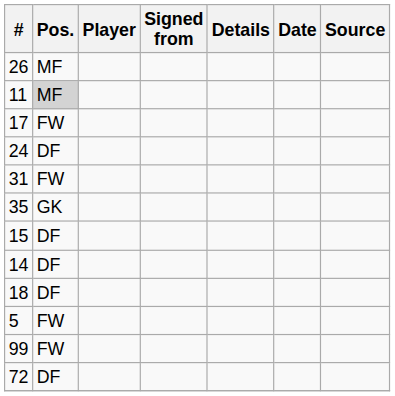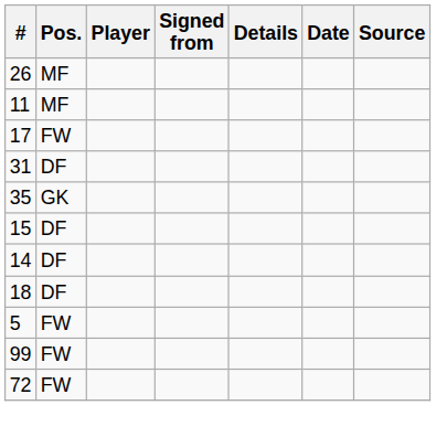 <table class="wikitable sortable" style="width:50%; text-align:center; font-size:95%; text-align:left;">
 <tr>
 <th>#</th>
 <th>Pos.</th>
 <th>Player</th>
 <th>Signed from</th>
 <th>Details</th>
 <th>Date</th>
 <th>Source</th>
 </tr>
 <tr>
 <td>26</td>
 <td>MF</td>
 <td></td>
 <td></td>
 <td></td>
 <td></td>
 <td></td>
 </tr>
 <tr>
 <td>11</td>
-<td style="background: lightgrey;">MF</td>
+<td>MF</td>
 <td></td>
 <td></td>
 <td></td>
 <td></td>
 <td></td>
 </tr>
 <tr>
 <td>17</td>
 <td>FW</td>
 <td></td>
 <td></td>
 <td></td>
 <td></td>
 <td></td>
 </tr>
 <tr>
-<td>24</td>
+<td>31</td>
 <td>DF</td>
-<td></td>
-<td></td>
-<td></td>
-<td></td>
-<td></td>
-</tr>
-<tr>
-<td>31</td>
-<td>FW</td>
 <td></td>
 <td></td>
 <td></td>
 <td></td>
 <td></td>
 </tr>
 <tr>
 <td>35</td>
 <td>GK</td>
 <td></td>
 <td></td>
 <td></td>
 <td></td>
 <td></td>
 </tr>
 <tr>
 <td>15</td>
 <td>DF</td>
 <td></td>
 <td></td>
 <td></td>
 <td></td>
 <td></td>
 </tr>
 <tr>
 <td>14</td>
 <td>DF</td>
 <td></td>
 <td></td>
 <td></td>
 <td></td>
 <td></td>
 </tr>
 <tr>
 <td>18</td>
 <td>DF</td>
 <td></td>
 <td></td>
 <td></td>
 <td></td>
 <td></td>
 </tr>
 <tr>
 <td>5</td>
 <td>FW</td>
 <td></td>
 <td></td>
 <td></td>
 <td></td>
 <td></td>
 </tr>
 <tr>
 <td>99</td>
 <td>FW</td>
 <td></td>
 <td></td>
 <td></td>
 <td></td>
 <td></td>
 </tr>
 <tr>
 <td>72</td>
-<td>DF</td>
+<td>FW</td>
 <td></td>
 <td></td>
 <td></td>
 <td></td>
 <td></td>
 </tr>
 <tr>
 </tr>
 </table>
